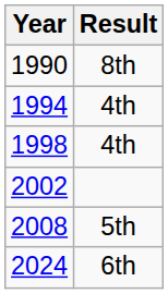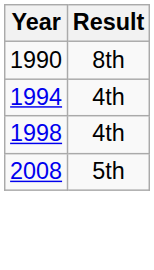 <table class="wikitable" style="text-align:center">
 <tr>
 <th>Year</th>
 <th>Result</th>
 </tr>
 <tr>
 <td>1990</td>
 <td>8th</td>
 </tr>
 <tr>
 <td><a href='#'>1994</a></td>
 <td>4th</td>
 </tr>
 <tr>
 <td><a href='#'>1998</a></td>
 <td>4th</td>
 </tr>
 <tr>
-<td><a href='#'>2002</a></td>
-<td></td>
-</tr>
-<tr>
 <td><a href='#'>2008</a></td>
 <td>5th</td>
 </tr>
-<tr>
-<td><a href='#'>2024</a></td>
-<td>6th</td>
-</tr>
 </table>
